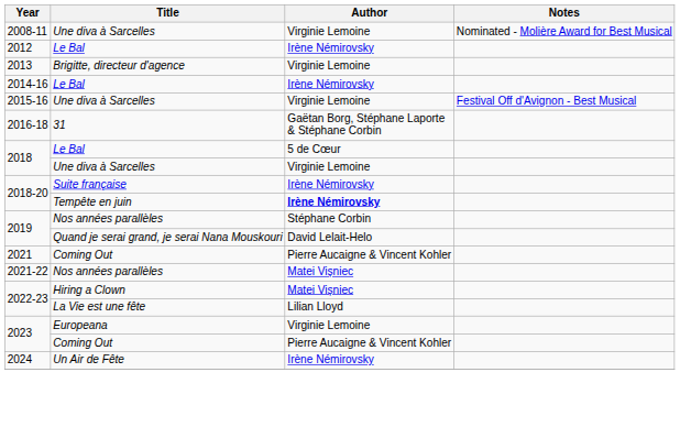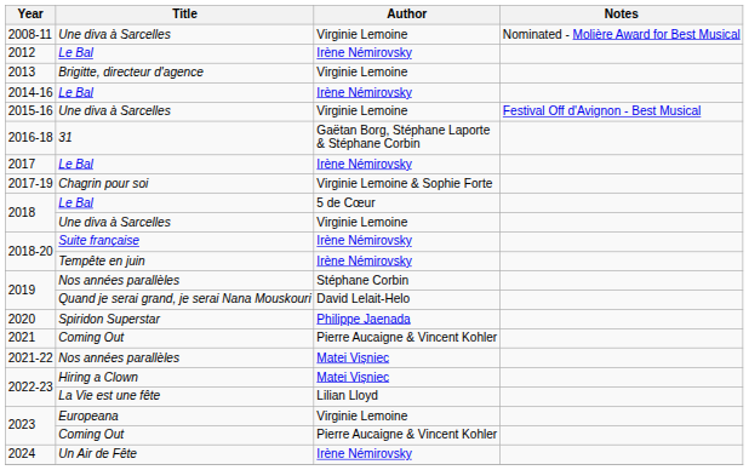 <table class="wikitable">
 <tr>
 <th>Year</th>
 <th>Title</th>
 <th>Author</th>
 <th>Notes</th>
 </tr>
 <tr>
 <td>2008-11</td>
 <td><em>Une diva à Sarcelles</em></td>
 <td>Virginie Lemoine</td>
 <td>Nominated - <a href='#'>Molière Award for Best Musical</a></td>
 </tr>
 <tr>
 <td>2012</td>
 <td><em><a href='#'>Le Bal</a></em></td>
 <td><a href='#'>Irène Némirovsky</a></td>
 <td></td>
 </tr>
 <tr>
 <td>2013</td>
 <td><em>Brigitte, directeur d'agence</em></td>
 <td>Virginie Lemoine</td>
 <td></td>
 </tr>
 <tr>
 <td>2014-16</td>
 <td><em><a href='#'>Le Bal</a></em></td>
 <td><a href='#'>Irène Némirovsky</a></td>
 <td></td>
 </tr>
 <tr>
 <td>2015-16</td>
 <td><em>Une diva à Sarcelles</em></td>
 <td>Virginie Lemoine</td>
 <td><a href='#'>Festival Off d'Avignon - Best Musical</a></td>
 </tr>
 <tr>
 <td>2016-18</td>
 <td><em>31</em></td>
 <td>Gaëtan Borg, Stéphane Laporte<br> & Stéphane Corbin</td>
 <td></td>
 </tr>
 <tr>
+<td>2017</td>
+<td><em><a href='#'>Le Bal</a></em></td>
+<td><a href='#'>Irène Némirovsky</a></td>
+<td></td>
+</tr>
+<tr>
+<td>2017-19</td>
+<td><em>Chagrin pour soi</em></td>
+<td>Virginie Lemoine & Sophie Forte</td>
+<td></td>
+</tr>
+<tr>
 <td rowspan=2>2018</td>
 <td><em><a href='#'>Le Bal</a></em></td>
 <td>5 de Cœur</td>
 <td></td>
 </tr>
 <tr>
 <td><em>Une diva à Sarcelles</em></td>
 <td>Virginie Lemoine</td>
 <td></td>
 </tr>
 <tr>
 <td rowspan=2>2018-20</td>
 <td><em><a href='#'>Suite française</a></em></td>
 <td><a href='#'>Irène Némirovsky</a></td>
 <td></td>
 </tr>
 <tr>
 <td><em>Tempête en juin</em></td>
-<td><strong><a href='#'>Irène Némirovsky</a></strong></td>
+<td><a href='#'>Irène Némirovsky</a></td>
 <td></td>
 </tr>
 <tr>
 <td rowspan=2>2019</td>
 <td><em>Nos années parallèles</em></td>
 <td>Stéphane Corbin</td>
 <td></td>
 </tr>
 <tr>
 <td><em>Quand je serai grand, je serai Nana Mouskouri</em></td>
 <td>David Lelait-Helo</td>
+<td></td>
+</tr>
+<tr>
+<td>2020</td>
+<td><em>Spiridon Superstar</em></td>
+<td><a href='#'>Philippe Jaenada</a></td>
 <td></td>
 </tr>
 <tr>
 <td>2021</td>
 <td><em>Coming Out</em></td>
 <td>Pierre Aucaigne & Vincent Kohler</td>
 <td></td>
 </tr>
 <tr>
 <td>2021-22</td>
 <td><em>Nos années parallèles</em></td>
 <td><a href='#'>Matei Vișniec</a></td>
 <td></td>
 </tr>
 <tr>
 <td rowspan=2>2022-23</td>
 <td><em>Hiring a Clown</em></td>
 <td><a href='#'>Matei Vișniec</a></td>
 <td></td>
 </tr>
 <tr>
 <td><em>La Vie est une fête</em></td>
 <td>Lilian Lloyd</td>
 <td></td>
 </tr>
 <tr>
 <td rowspan=2>2023</td>
 <td><em>Europeana</em></td>
 <td>Virginie Lemoine</td>
 <td></td>
 </tr>
 <tr>
 <td><em>Coming Out</em></td>
 <td>Pierre Aucaigne & Vincent Kohler</td>
 <td></td>
 </tr>
 <tr>
 <td>2024</td>
 <td><em>Un Air de Fête</em></td>
 <td><a href='#'>Irène Némirovsky</a></td>
 <td></td>
 </tr>
 <tr>
 </tr>
 </table>
